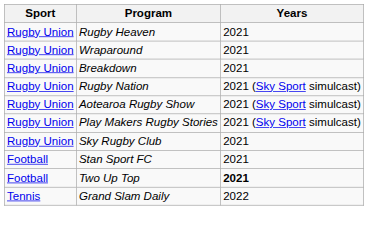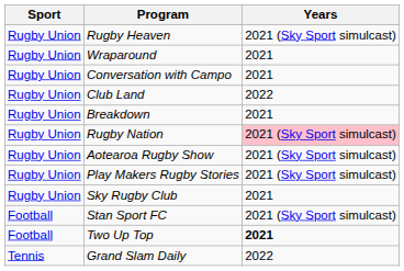 <table class="wikitable">
 <tr>
 <th>Sport</th>
 <th>Program</th>
 <th>Years</th>
 </tr>
 <tr>
 <td><a href='#'>Rugby Union</a></td>
 <td><em>Rugby Heaven</em></td>
-<td>2021</td>
+<td>2021 (<a href='#'>Sky Sport</a> simulcast)</td>
 </tr>
 <tr>
 <td><a href='#'>Rugby Union</a></td>
 <td><em>Wraparound</em></td>
 <td>2021</td>
+</tr>
+<tr>
+<td><a href='#'>Rugby Union</a></td>
+<td><em>Conversation with Campo</em></td>
+<td>2021</td>
+</tr>
+<tr>
+<td><a href='#'>Rugby Union</a></td>
+<td><em>Club Land</em></td>
+<td>2022</td>
 </tr>
 <tr>
 <td><a href='#'>Rugby Union</a></td>
 <td><em>Breakdown</em></td>
 <td>2021</td>
 </tr>
 <tr>
 <td><a href='#'>Rugby Union</a></td>
 <td><em>Rugby Nation</em></td>
-<td>2021 (<a href='#'>Sky Sport</a> simulcast)</td>
+<td style="background: pink;">2021 (<a href='#'>Sky Sport</a> simulcast)</td>
 </tr>
 <tr>
 <td><a href='#'>Rugby Union</a></td>
 <td><em>Aotearoa Rugby Show</em></td>
 <td>2021 (<a href='#'>Sky Sport</a> simulcast)</td>
 </tr>
 <tr>
 <td><a href='#'>Rugby Union</a></td>
 <td><em>Play Makers Rugby Stories</em></td>
 <td>2021 (<a href='#'>Sky Sport</a> simulcast)</td>
 </tr>
 <tr>
 <td><a href='#'>Rugby Union</a></td>
 <td><em>Sky Rugby Club</em></td>
 <td>2021</td>
 </tr>
 <tr>
 <td><a href='#'>Football</a></td>
 <td><em>Stan Sport FC</em></td>
-<td>2021</td>
+<td>2021 (<a href='#'>Sky Sport</a> simulcast)</td>
 </tr>
 <tr>
 <td><a href='#'>Football</a></td>
 <td><em>Two Up Top</em></td>
 <td><strong>2021</strong></td>
 </tr>
 <tr>
 <td><a href='#'>Tennis</a></td>
 <td><em>Grand Slam Daily</em></td>
 <td>2022</td>
 </tr>
 </table>
